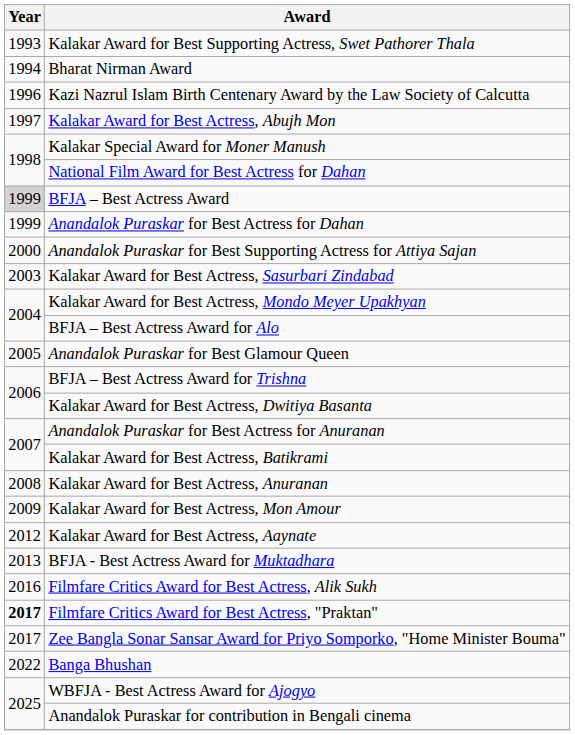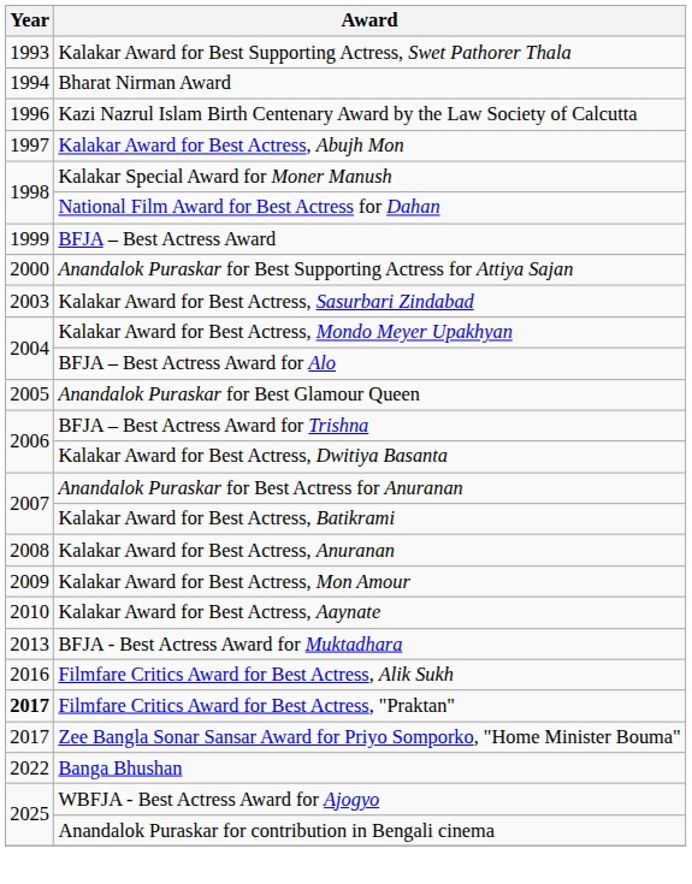 <table class="wikitable sortable">
 <tr>
 <th>Year</th>
 <th>Award</th>
 </tr>
 <tr>
 <td>1993</td>
 <td>Kalakar Award for Best Supporting Actress, <em>Swet Pathorer Thala</em></td>
 </tr>
 <tr>
 <td>1994</td>
 <td>Bharat Nirman Award</td>
 </tr>
 <tr>
 <td>1996</td>
 <td>Kazi Nazrul Islam Birth Centenary Award by the Law Society of Calcutta</td>
 </tr>
 <tr>
 <td>1997</td>
 <td><a href='#'>Kalakar Award for Best Actress</a>, <em>Abujh Mon</em></td>
 </tr>
 <tr>
 <td rowspan="2">1998</td>
 <td>Kalakar Special Award for <em>Moner Manush</em></td>
 </tr>
 <tr>
 <td><a href='#'>National Film Award for Best Actress</a> for <em><a href='#'>Dahan</a></em></td>
 </tr>
 <tr>
-<td style="background: lightgrey;">1999</td>
+<td>1999</td>
 <td><a href='#'>BFJA</a> – Best Actress Award</td>
-</tr>
-<tr>
-<td>1999</td>
-<td><em><a href='#'>Anandalok Puraskar</a></em> for Best Actress for <em>Dahan</em></td>
 </tr>
 <tr>
 <td>2000</td>
 <td><em>Anandalok Puraskar</em> for Best Supporting Actress for <em>Attiya Sajan</em></td>
 </tr>
 <tr>
 <td>2003</td>
 <td>Kalakar Award for Best Actress, <em><a href='#'>Sasurbari Zindabad</a></em></td>
 </tr>
 <tr>
 <td rowspan="2">2004</td>
 <td>Kalakar Award for Best Actress, <em><a href='#'>Mondo Meyer Upakhyan</a></em></td>
 </tr>
 <tr>
 <td>BFJA – Best Actress Award for <em><a href='#'>Alo</a></em></td>
 </tr>
 <tr>
 <td>2005</td>
 <td><em>Anandalok Puraskar</em> for Best Glamour Queen</td>
 </tr>
 <tr>
 <td rowspan="2">2006</td>
 <td>BFJA – Best Actress Award for <em><a href='#'>Trishna</a></em></td>
 </tr>
 <tr>
 <td>Kalakar Award for Best Actress, <em>Dwitiya Basanta</em></td>
 </tr>
 <tr>
 <td rowspan="2">2007</td>
 <td><em>Anandalok Puraskar</em> for Best Actress for <em>Anuranan</em></td>
 </tr>
 <tr>
 <td>Kalakar Award for Best Actress, <em>Batikrami</em></td>
 </tr>
 <tr>
 <td>2008</td>
 <td>Kalakar Award for Best Actress, <em>Anuranan</em></td>
 </tr>
 <tr>
 <td>2009</td>
 <td>Kalakar Award for Best Actress, <em>Mon Amour</em></td>
 </tr>
 <tr>
-<td>2012</td>
+<td>2010</td>
 <td>Kalakar Award for Best Actress, <em>Aaynate</em></td>
 </tr>
 <tr>
 <td>2013</td>
 <td>BFJA - Best Actress Award for <em><a href='#'>Muktadhara</a></em></td>
 </tr>
 <tr>
 <td>2016</td>
 <td><a href='#'>Filmfare Critics Award for Best Actress</a>, <em>Alik Sukh</em></td>
 </tr>
 <tr>
 <td><strong>2017</strong></td>
 <td><a href='#'>Filmfare Critics Award for Best Actress</a>, "Praktan"</td>
 </tr>
 <tr>
 <td>2017</td>
 <td><a href='#'>Zee Bangla Sonar Sansar Award for Priyo Somporko</a>, "Home Minister Bouma"</td>
 </tr>
 <tr>
 <td>2022</td>
 <td><a href='#'>Banga Bhushan</a></td>
 </tr>
 <tr>
 <td rowspan="2">2025</td>
 <td>WBFJA - Best Actress Award for <em><a href='#'>Ajogyo</a></em></td>
 </tr>
 <tr>
 <td>Anandalok Puraskar for contribution in Bengali cinema</td>
 </tr>
 <tr>
 </tr>
 </table>
